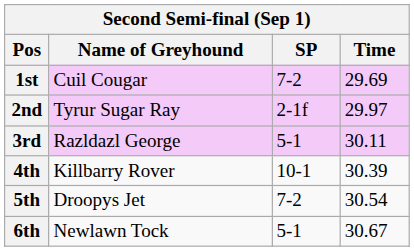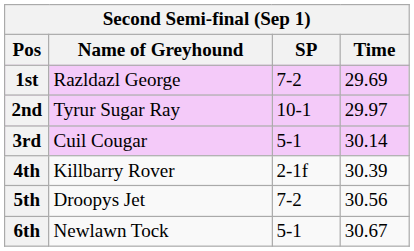 <table class="wikitable">
 <tr>
 <th colspan="6">Second Semi-final (Sep 1)</th>
 </tr>
 <tr>
 <th width=30>Pos</th>
 <th width=180>Name of Greyhound</th>
 <th width=50>SP</th>
 <th width=50>Time</th>
 </tr>
 <tr style="background: #f4caf9;">
 <th>1st</th>
-<td>Cuil Cougar</td>
+<td>Razldazl George</td>
 <td>7-2</td>
 <td>29.69</td>
 </tr>
 <tr style="background: #f4caf9;">
 <th>2nd</th>
 <td>Tyrur Sugar Ray</td>
-<td>2-1f</td>
+<td>10-1</td>
 <td>29.97</td>
 </tr>
 <tr style="background: #f4caf9;">
 <th>3rd</th>
-<td>Razldazl George</td>
+<td>Cuil Cougar</td>
 <td>5-1</td>
-<td>30.11</td>
+<td>30.14</td>
 </tr>
 <tr>
 <th>4th</th>
 <td>Killbarry Rover</td>
-<td>10-1</td>
+<td>2-1f</td>
 <td>30.39</td>
 </tr>
 <tr>
 <th>5th</th>
 <td>Droopys Jet</td>
 <td>7-2</td>
-<td>30.54</td>
+<td>30.56</td>
 </tr>
 <tr>
 <th>6th</th>
 <td>Newlawn Tock</td>
 <td>5-1</td>
 <td>30.67</td>
 </tr>
 </table>
